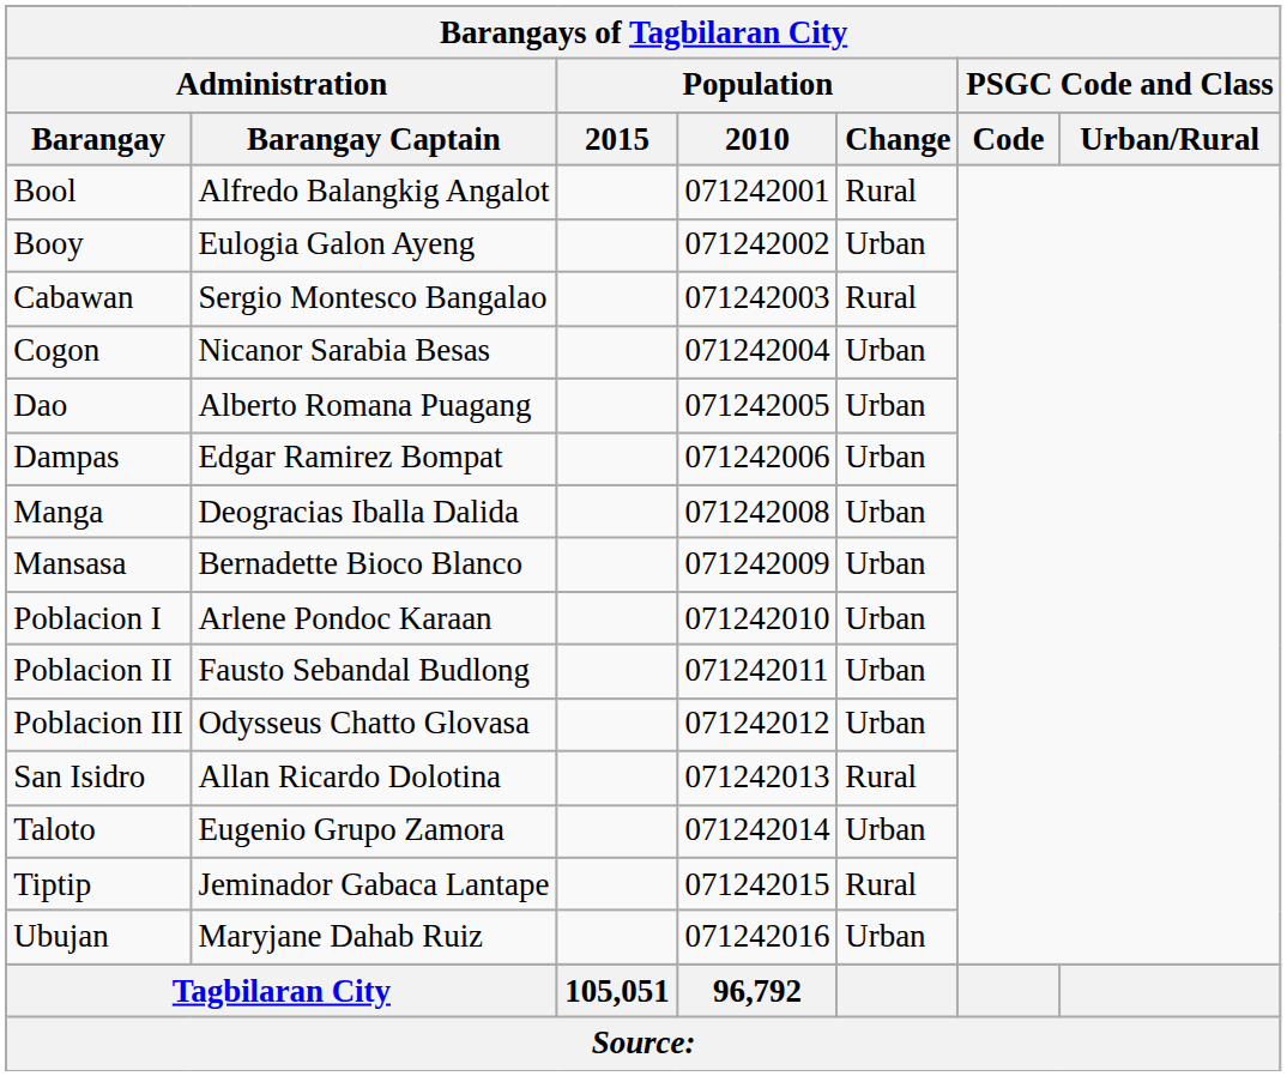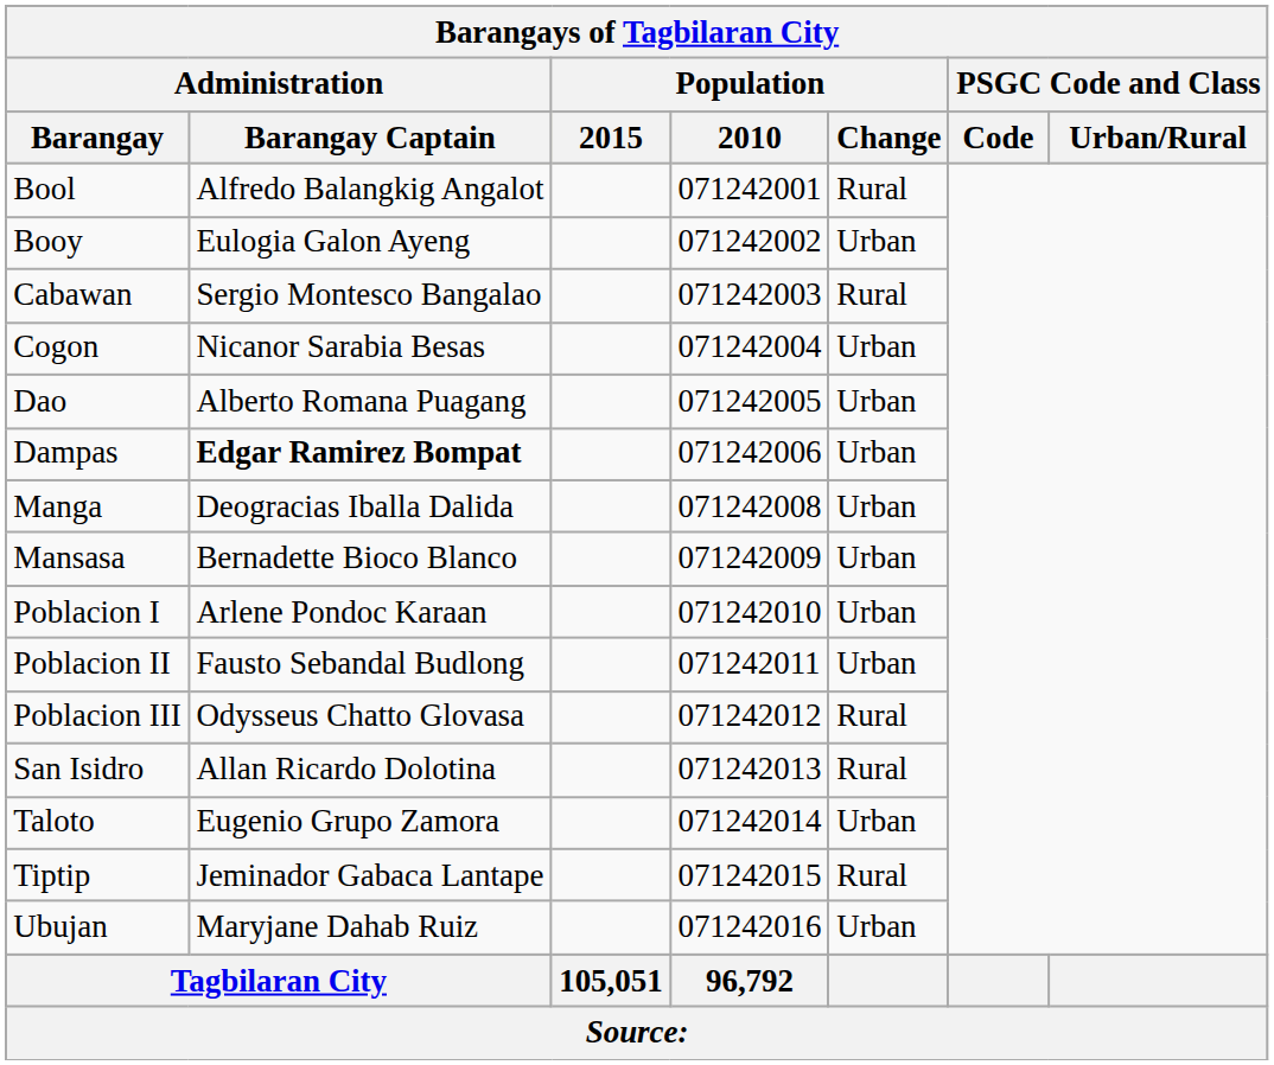 <table class="wikitable sortable" style="font-size:85%;">
 <tr>
 <th colspan="7">Barangays of <a href='#'>Tagbilaran City</a></th>
 </tr>
 <tr>
 <th colspan="2">Administration</th>
 <th colspan="3">Population</th>
 <th colspan="2">PSGC Code and Class</th>
 </tr>
 <tr style="background:#efefcc;">
 <th style="text-align:center;">Barangay</th>
 <th style="text-align:center;">Barangay Captain<br></th>
 <th style="text-align:center;">2015</th>
 <th>2010</th>
 <th>Change</th>
 <th style="text-align:center;">Code</th>
 <th style="text-align:center;">Urban/Rural</th>
 </tr>
 <tr style=>
 <td>Bool</td>
 <td>Alfredo Balangkig Angalot</td>
 <td></td>
 <td>071242001</td>
 <td>Rural</td>
 </tr>
 <tr style=>
 <td>Booy</td>
 <td>Eulogia Galon Ayeng</td>
 <td></td>
 <td>071242002</td>
 <td>Urban</td>
 </tr>
 <tr style=>
 <td>Cabawan</td>
 <td>Sergio Montesco Bangalao</td>
 <td></td>
 <td>071242003</td>
 <td>Rural</td>
 </tr>
 <tr style=>
 <td>Cogon</td>
 <td>Nicanor Sarabia Besas</td>
 <td></td>
 <td>071242004</td>
 <td>Urban</td>
 </tr>
 <tr style=>
 <td>Dao</td>
 <td>Alberto Romana Puagang</td>
 <td></td>
 <td>071242005</td>
 <td>Urban</td>
 </tr>
 <tr style=>
 <td>Dampas</td>
-<td>Edgar Ramirez Bompat</td>
+<td><strong>Edgar Ramirez Bompat</strong></td>
 <td></td>
 <td>071242006</td>
 <td>Urban</td>
 </tr>
 <tr style=>
 <td>Manga</td>
 <td>Deogracias Iballa Dalida</td>
 <td></td>
 <td>071242008</td>
 <td>Urban</td>
 </tr>
 <tr style=>
 <td>Mansasa</td>
 <td>Bernadette Bioco Blanco</td>
 <td></td>
 <td>071242009</td>
 <td>Urban</td>
 </tr>
 <tr style=>
 <td>Poblacion I</td>
 <td>Arlene Pondoc Karaan</td>
 <td></td>
 <td>071242010</td>
 <td>Urban</td>
 </tr>
 <tr style=>
 <td>Poblacion II</td>
 <td>Fausto Sebandal Budlong</td>
 <td></td>
 <td>071242011</td>
 <td>Urban</td>
 </tr>
 <tr style=>
 <td>Poblacion III</td>
 <td>Odysseus Chatto Glovasa</td>
 <td></td>
 <td>071242012</td>
-<td>Urban</td>
+<td>Rural</td>
 </tr>
 <tr style=>
 <td>San Isidro</td>
 <td>Allan Ricardo Dolotina</td>
 <td></td>
 <td>071242013</td>
 <td>Rural</td>
 </tr>
 <tr style=>
 <td>Taloto</td>
 <td>Eugenio Grupo Zamora</td>
 <td></td>
 <td>071242014</td>
 <td>Urban</td>
 </tr>
 <tr style=>
 <td>Tiptip</td>
 <td>Jeminador Gabaca Lantape</td>
 <td></td>
 <td>071242015</td>
 <td>Rural</td>
 </tr>
 <tr style=>
 <td>Ubujan</td>
 <td>Maryjane Dahab Ruiz</td>
 <td></td>
 <td>071242016</td>
 <td>Urban</td>
 </tr>
 <tr style="background:#ccc;">
 <th colspan="2"><a href='#'>Tagbilaran City</a></th>
 <th><strong>105,051</strong></th>
 <th><strong>96,792</strong></th>
 <th></th>
 <th></th>
 <th></th>
 </tr>
 <tr style="background:#ddd;">
 <th class="unsortable" colspan="7"><em>Source:</em> </th>
 </tr>
 </table>
